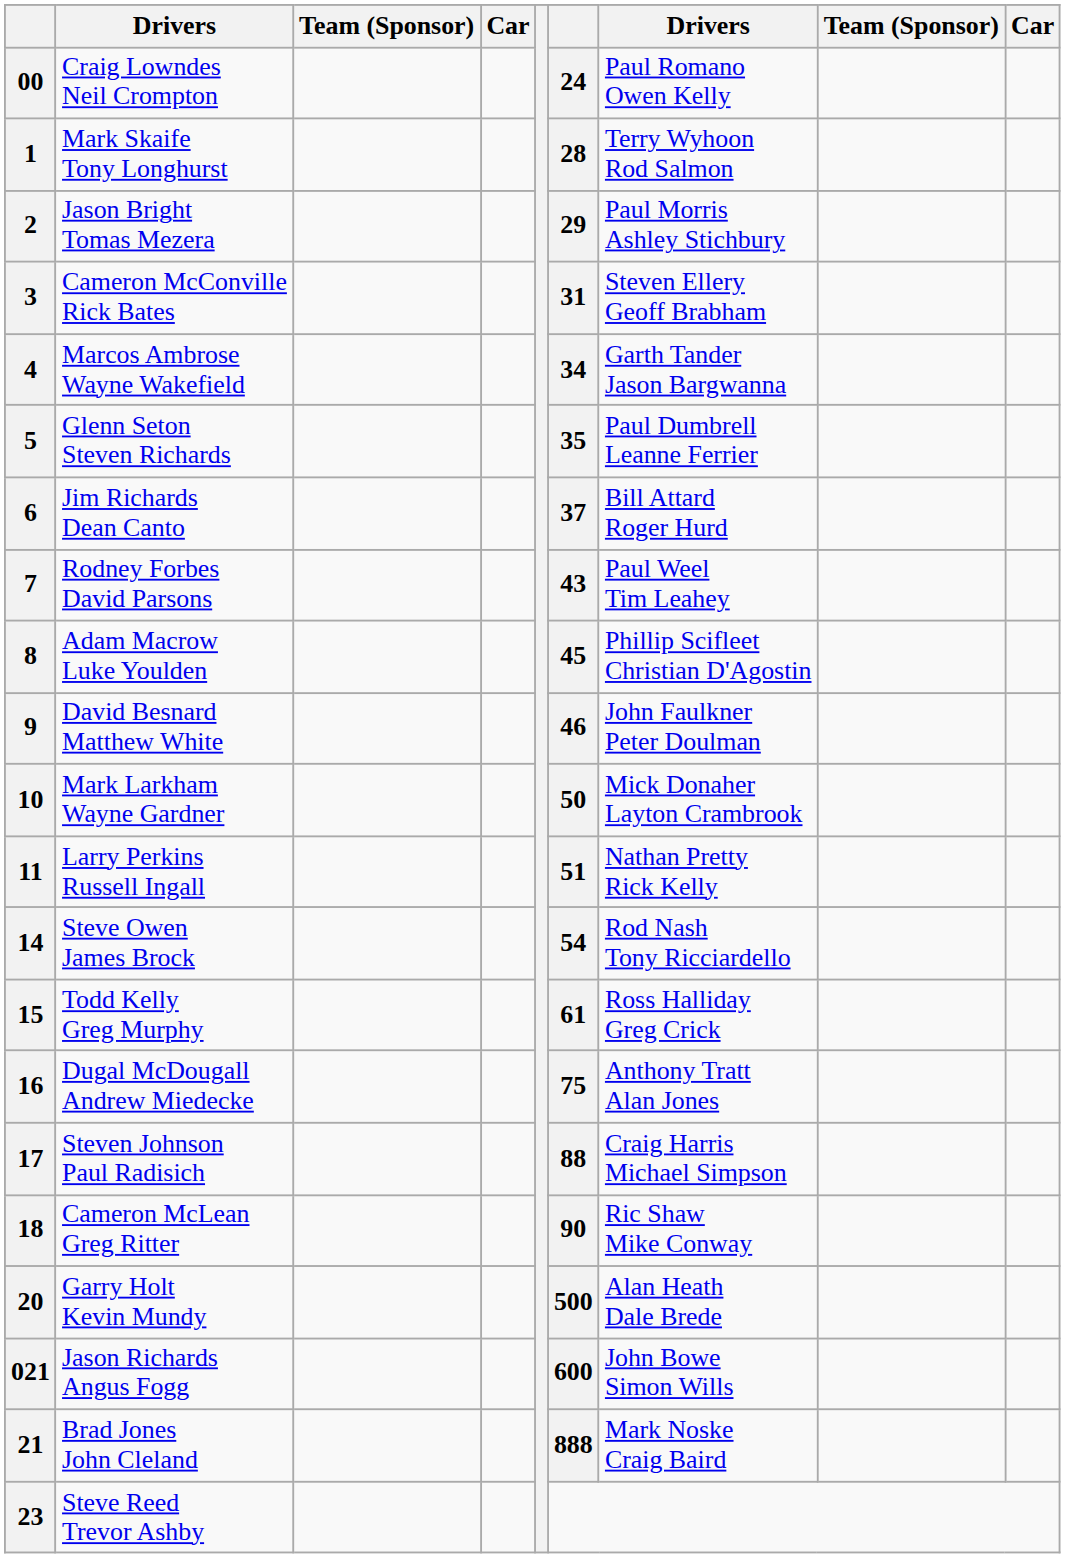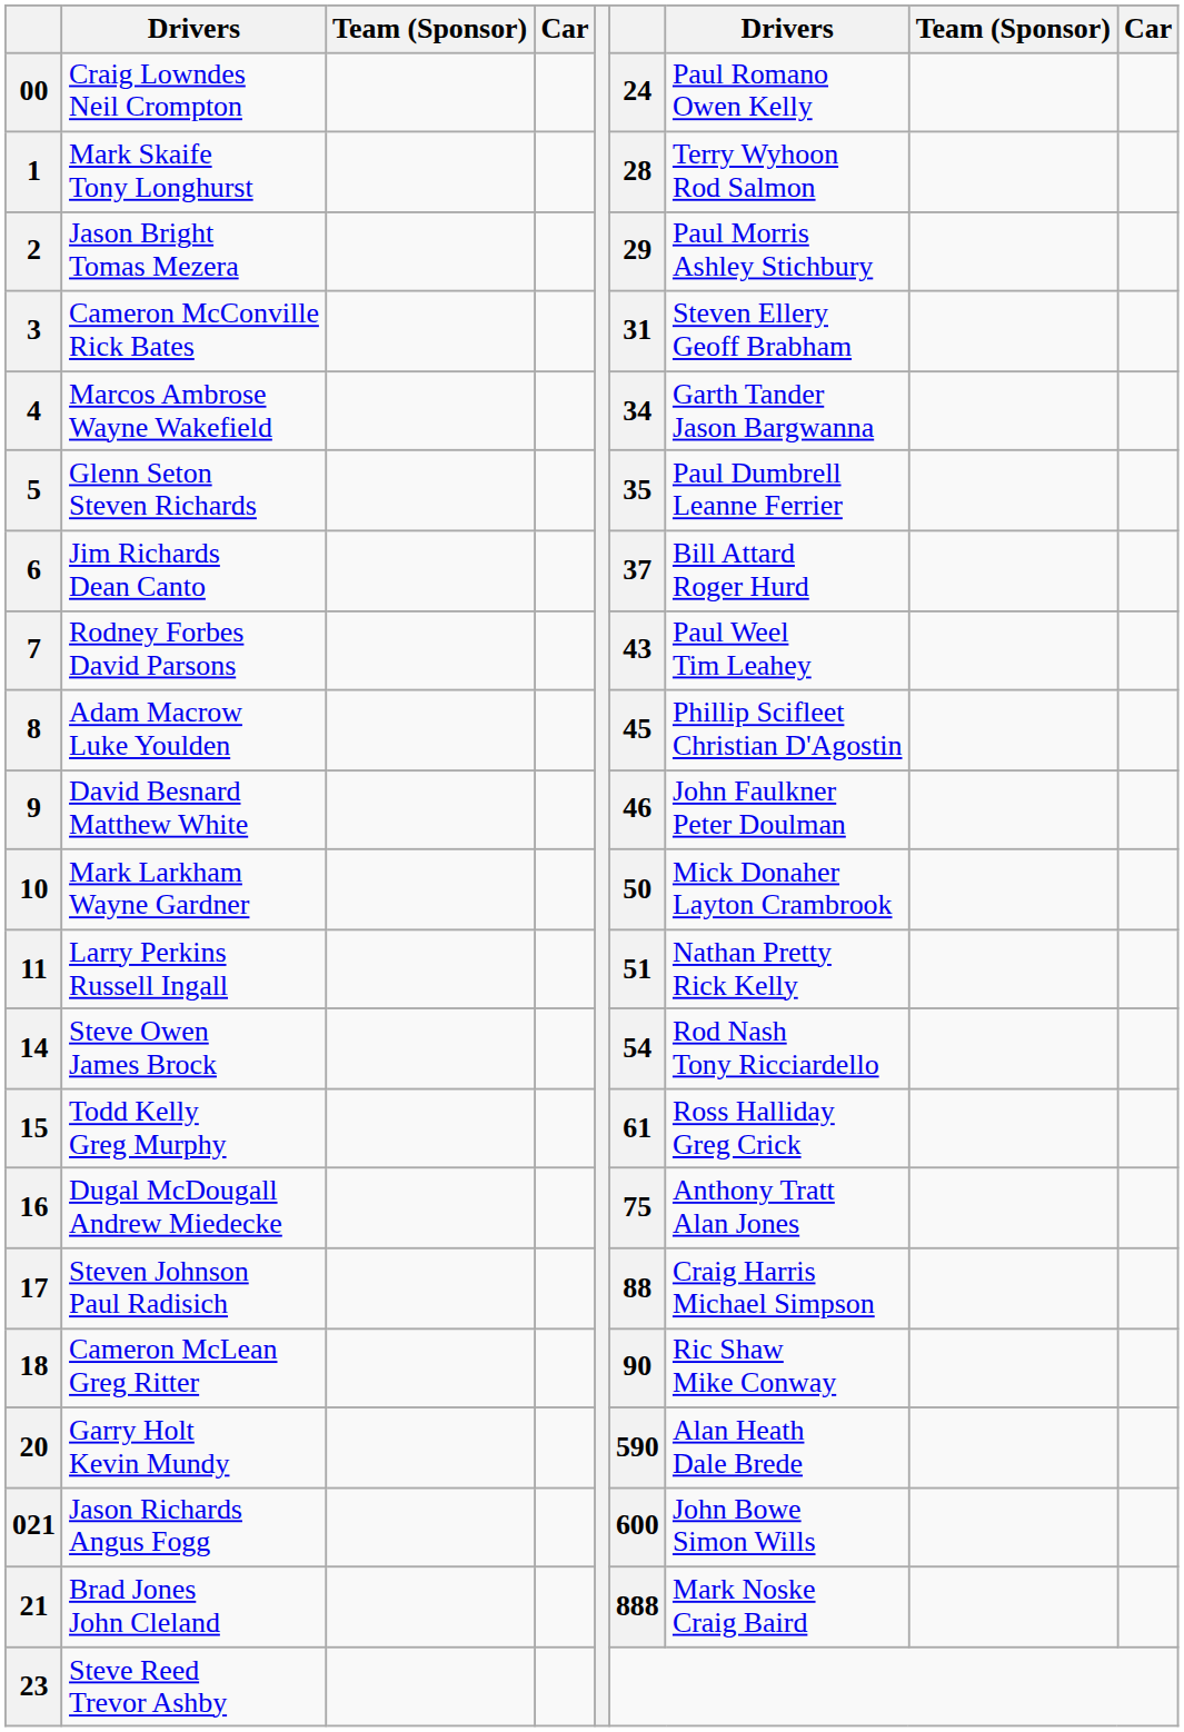 <table class="wikitable" style="font-size: 87%;">
 <tr>
 <th></th>
 <th>Drivers</th>
 <th>Team (Sponsor)</th>
 <th>Car</th>
 <th rowspan="22"></th>
 <th></th>
 <th>Drivers</th>
 <th>Team (Sponsor)</th>
 <th>Car</th>
 </tr>
 <tr>
 <th>00</th>
 <td> <a href='#'>Craig Lowndes</a><br> <a href='#'>Neil Crompton</a></td>
 <td><br></td>
 <td></td>
 <th>24</th>
 <td> <a href='#'>Paul Romano</a><br> <a href='#'>Owen Kelly</a></td>
 <td><br></td>
 <td></td>
 </tr>
 <tr>
 <th>1</th>
 <td> <a href='#'>Mark Skaife</a><br> <a href='#'>Tony Longhurst</a></td>
 <td><br></td>
 <td></td>
 <th>28</th>
 <td> <a href='#'>Terry Wyhoon</a><br> <a href='#'>Rod Salmon</a></td>
 <td><br></td>
 <td></td>
 </tr>
 <tr>
 <th>2</th>
 <td> <a href='#'>Jason Bright</a><br> <a href='#'>Tomas Mezera</a></td>
 <td><br></td>
 <td></td>
 <th>29</th>
 <td> <a href='#'>Paul Morris</a><br> <a href='#'>Ashley Stichbury</a></td>
 <td><br></td>
 <td></td>
 </tr>
 <tr>
 <th>3</th>
 <td> <a href='#'>Cameron McConville</a><br> <a href='#'>Rick Bates</a></td>
 <td><br></td>
 <td></td>
 <th>31</th>
 <td> <a href='#'>Steven Ellery</a><br> <a href='#'>Geoff Brabham</a></td>
 <td><br></td>
 <td></td>
 </tr>
 <tr>
 <th>4</th>
 <td> <a href='#'>Marcos Ambrose</a><br> <a href='#'>Wayne Wakefield</a></td>
 <td><br></td>
 <td></td>
 <th>34</th>
 <td> <a href='#'>Garth Tander</a><br> <a href='#'>Jason Bargwanna</a></td>
 <td><br></td>
 <td></td>
 </tr>
 <tr>
 <th>5</th>
 <td> <a href='#'>Glenn Seton</a><br> <a href='#'>Steven Richards</a></td>
 <td><br></td>
 <td></td>
 <th>35</th>
 <td> <a href='#'>Paul Dumbrell</a><br> <a href='#'>Leanne Ferrier</a></td>
 <td><br></td>
 <td></td>
 </tr>
 <tr>
 <th>6</th>
 <td> <a href='#'>Jim Richards</a><br> <a href='#'>Dean Canto</a></td>
 <td><br></td>
 <td></td>
 <th>37</th>
 <td> <a href='#'>Bill Attard</a><br> <a href='#'>Roger Hurd</a></td>
 <td><br></td>
 <td></td>
 </tr>
 <tr>
 <th>7</th>
 <td> <a href='#'>Rodney Forbes</a><br> <a href='#'>David Parsons</a></td>
 <td><br></td>
 <td></td>
 <th>43</th>
 <td> <a href='#'>Paul Weel</a><br> <a href='#'>Tim Leahey</a></td>
 <td><br></td>
 <td></td>
 </tr>
 <tr>
 <th>8</th>
 <td> <a href='#'>Adam Macrow</a><br> <a href='#'>Luke Youlden</a></td>
 <td><br></td>
 <td></td>
 <th>45</th>
 <td> <a href='#'>Phillip Scifleet</a><br> <a href='#'>Christian D'Agostin</a></td>
 <td><br></td>
 <td></td>
 </tr>
 <tr>
 <th>9</th>
 <td> <a href='#'>David Besnard</a><br> <a href='#'>Matthew White</a></td>
 <td><br></td>
 <td></td>
 <th>46</th>
 <td> <a href='#'>John Faulkner</a><br> <a href='#'>Peter Doulman</a></td>
 <td><br></td>
 <td></td>
 </tr>
 <tr>
 <th>10</th>
 <td> <a href='#'>Mark Larkham</a><br> <a href='#'>Wayne Gardner</a></td>
 <td><br></td>
 <td></td>
 <th>50</th>
 <td> <a href='#'>Mick Donaher</a><br> <a href='#'>Layton Crambrook</a></td>
 <td><br></td>
 <td></td>
 </tr>
 <tr>
 <th>11</th>
 <td> <a href='#'>Larry Perkins</a><br> <a href='#'>Russell Ingall</a></td>
 <td><br></td>
 <td></td>
 <th>51</th>
 <td> <a href='#'>Nathan Pretty</a><br> <a href='#'>Rick Kelly</a></td>
 <td><br></td>
 <td></td>
 </tr>
 <tr>
 <th>14</th>
 <td> <a href='#'>Steve Owen</a><br> <a href='#'>James Brock</a></td>
 <td><br></td>
 <td></td>
 <th>54</th>
 <td> <a href='#'>Rod Nash</a><br> <a href='#'>Tony Ricciardello</a></td>
 <td><br></td>
 <td></td>
 </tr>
 <tr>
 <th>15</th>
 <td> <a href='#'>Todd Kelly</a><br> <a href='#'>Greg Murphy</a></td>
 <td><br></td>
 <td></td>
 <th>61</th>
 <td> <a href='#'>Ross Halliday</a><br> <a href='#'>Greg Crick</a></td>
 <td><br></td>
 <td></td>
 </tr>
 <tr>
 <th>16</th>
 <td> <a href='#'>Dugal McDougall</a><br> <a href='#'>Andrew Miedecke</a></td>
 <td><br></td>
 <td></td>
 <th>75</th>
 <td> <a href='#'>Anthony Tratt</a><br> <a href='#'>Alan Jones</a></td>
 <td><br></td>
 <td></td>
 </tr>
 <tr>
 <th>17</th>
 <td> <a href='#'>Steven Johnson</a><br> <a href='#'>Paul Radisich</a></td>
 <td><br></td>
 <td></td>
 <th>88</th>
 <td> <a href='#'>Craig Harris</a><br> <a href='#'>Michael Simpson</a></td>
 <td><br></td>
 <td></td>
 </tr>
 <tr>
 <th>18</th>
 <td> <a href='#'>Cameron McLean</a><br> <a href='#'>Greg Ritter</a></td>
 <td><br></td>
 <td></td>
 <th>90</th>
 <td> <a href='#'>Ric Shaw</a><br> <a href='#'>Mike Conway</a></td>
 <td><br></td>
 <td></td>
 </tr>
 <tr>
 <th>20</th>
 <td> <a href='#'>Garry Holt</a><br> <a href='#'>Kevin Mundy</a></td>
 <td><br></td>
 <td></td>
-<th>500</th>
+<th>590</th>
 <td> <a href='#'>Alan Heath</a><br> <a href='#'>Dale Brede</a></td>
 <td><br></td>
 <td></td>
 </tr>
 <tr>
 <th>021</th>
 <td> <a href='#'>Jason Richards</a><br> <a href='#'>Angus Fogg</a></td>
 <td><br></td>
 <td></td>
 <th>600</th>
 <td> <a href='#'>John Bowe</a><br> <a href='#'>Simon Wills</a></td>
 <td><br></td>
 <td></td>
 </tr>
 <tr>
 <th>21</th>
 <td> <a href='#'>Brad Jones</a><br> <a href='#'>John Cleland</a></td>
 <td><br></td>
 <td></td>
 <th>888</th>
 <td> <a href='#'>Mark Noske</a><br> <a href='#'>Craig Baird</a></td>
 <td><br></td>
 <td></td>
 </tr>
 <tr>
 <th>23</th>
 <td> <a href='#'>Steve Reed</a><br> <a href='#'>Trevor Ashby</a></td>
 <td><br></td>
 <td></td>
 <td colspan=4></td>
 </tr>
 </table>
